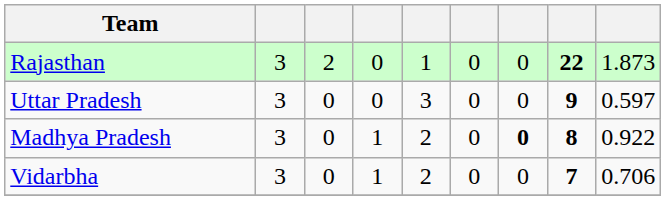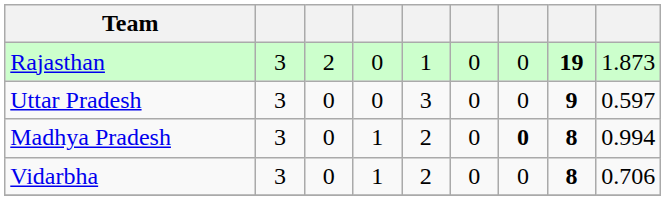 <table class="wikitable" style="text-align:center">
 <tr>
 <th style="width:160px">Team</th>
 <th style="width:25px"></th>
 <th style="width:25px"></th>
 <th style="width:25px"></th>
 <th style="width:25px"></th>
 <th style="width:25px"></th>
 <th style="width:25px"></th>
 <th style="width:25px"></th>
 <th style="width:25px;"></th>
 </tr>
 <tr style="background:#cfc;">
 <td style="text-align:left"><a href='#'>Rajasthan</a></td>
 <td>3</td>
 <td>2</td>
 <td>0</td>
 <td>1</td>
 <td>0</td>
 <td>0</td>
-<td><strong>22</strong></td>
+<td><strong>19</strong></td>
 <td>1.873</td>
 </tr>
 <tr>
 <td style="text-align:left"><a href='#'>Uttar Pradesh</a></td>
 <td>3</td>
 <td>0</td>
 <td>0</td>
 <td>3</td>
 <td>0</td>
 <td>0</td>
 <td><strong>9</strong></td>
 <td>0.597</td>
 </tr>
 <tr>
 <td style="text-align:left"><a href='#'>Madhya Pradesh</a></td>
 <td>3</td>
 <td>0</td>
 <td>1</td>
 <td>2</td>
 <td>0</td>
 <td><strong>0</strong></td>
 <td><strong>8</strong></td>
-<td>0.922</td>
+<td>0.994</td>
 </tr>
 <tr>
 <td style="text-align:left"><a href='#'>Vidarbha</a></td>
 <td>3</td>
 <td>0</td>
 <td>1</td>
 <td>2</td>
 <td>0</td>
 <td>0</td>
-<td><strong>7</strong></td>
+<td><strong>8</strong></td>
 <td>0.706</td>
 </tr>
 <tr>
 </tr>
 </table>
